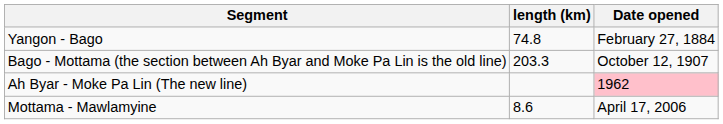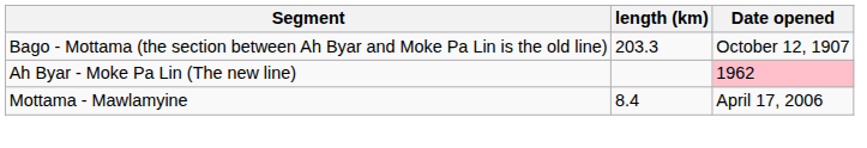 <table class="wikitable">
 <tr>
 <th>Segment</th>
 <th>length (km)</th>
 <th>Date opened</th>
-</tr>
-<tr>
-<td>Yangon - Bago</td>
-<td>74.8</td>
-<td>February 27, 1884</td>
 </tr>
 <tr>
 <td>Bago - Mottama (the section between Ah Byar and Moke Pa Lin is the old line)</td>
 <td>203.3 </td>
 <td>October 12, 1907</td>
 </tr>
 <tr>
 <td>Ah Byar - Moke Pa Lin (The new line)</td>
 <td></td>
 <td style="background: pink;">1962</td>
 </tr>
 <tr>
 <td>Mottama - Mawlamyine</td>
-<td>8.6 </td>
+<td>8.4 </td>
 <td>April 17, 2006</td>
 </tr>
 </table>
